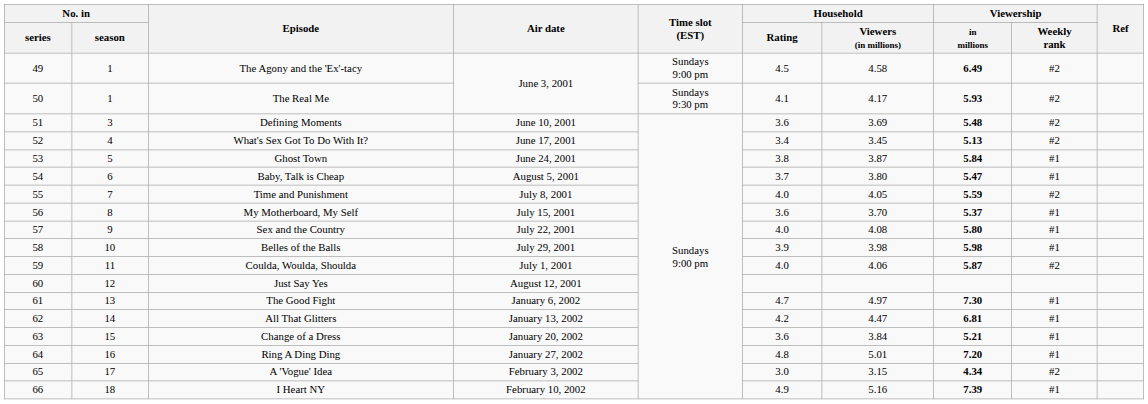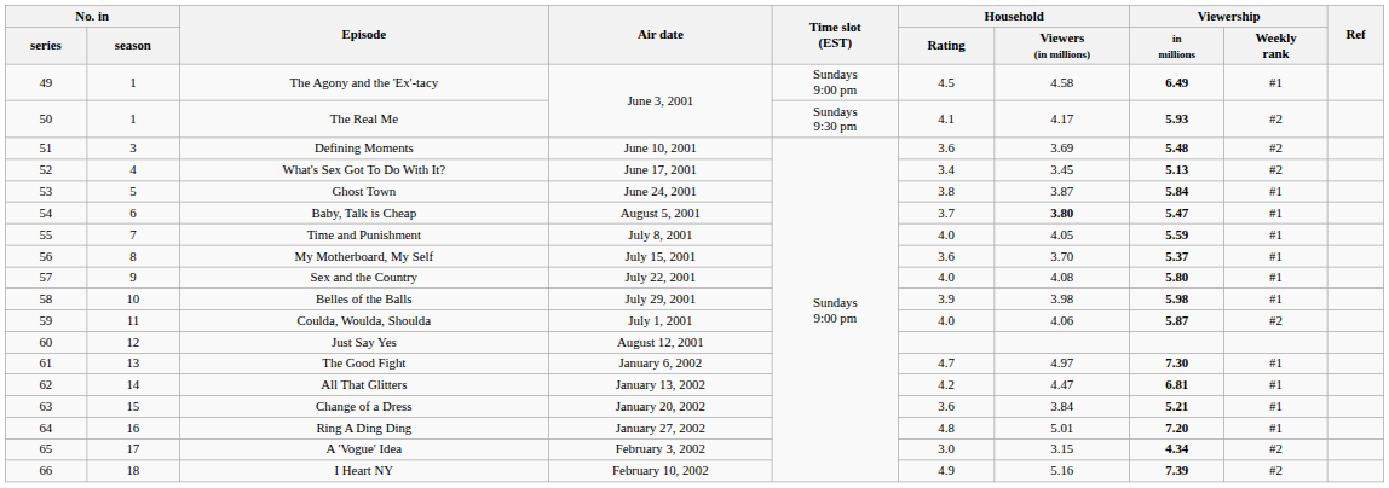 <table class="wikitable" style="font-size:90%; text-align:center; width: 96%; margin-left: auto; margin-right: auto;">
 <tr>
 <th colspan="2">No. in</th>
 <th rowspan="2">Episode</th>
 <th rowspan="2">Air date</th>
 <th rowspan="2">Time slot<br>(EST)</th>
 <th colspan="2">Household</th>
 <th colspan="2">Viewership</th>
 <th rowspan="2">Ref</th>
 </tr>
 <tr>
 <th>series</th>
 <th>season</th>
 <th>Rating</th>
 <th>Viewers<br><small>(in millions)</small></th>
 <th><small>in<br>millions</small></th>
 <th>Weekly<br>rank</th>
 </tr>
 <tr>
 <td style="text-align:center">49</td>
 <td style="text-align:center">1</td>
 <td>The Agony and the 'Ex'-tacy</td>
 <td rowspan=2>June 3, 2001</td>
 <td>Sundays<br> 9:00 pm</td>
 <td>4.5</td>
 <td>4.58</td>
 <td><strong>6.49</strong></td>
-<td>#2</td>
+<td>#1</td>
 <td></td>
 </tr>
 <tr>
 <td style="text-align:center">50</td>
 <td style="text-align:center">1</td>
 <td>The Real Me</td>
 <td>Sundays<br> 9:30 pm</td>
 <td>4.1</td>
 <td>4.17</td>
 <td><strong>5.93</strong></td>
 <td>#2</td>
 <td></td>
 </tr>
 <tr>
 <td style="text-align:center">51</td>
 <td style="text-align:center">3</td>
 <td>Defining Moments</td>
 <td>June 10, 2001</td>
 <td rowspan=16>Sundays<br> 9:00 pm</td>
 <td>3.6</td>
 <td>3.69</td>
 <td><strong>5.48</strong></td>
 <td>#2</td>
 <td></td>
 </tr>
 <tr>
 <td>52</td>
 <td>4</td>
 <td>What's Sex Got To Do With It?</td>
 <td>June 17, 2001</td>
 <td>3.4</td>
 <td>3.45</td>
 <td><strong>5.13</strong></td>
 <td>#2</td>
 <td></td>
 </tr>
 <tr>
 <td>53</td>
 <td>5</td>
 <td>Ghost Town</td>
 <td>June 24, 2001</td>
 <td>3.8</td>
 <td>3.87</td>
 <td><strong>5.84</strong></td>
 <td>#1</td>
 <td></td>
 </tr>
 <tr>
 <td>54</td>
 <td>6</td>
 <td>Baby, Talk is Cheap</td>
 <td>August 5, 2001</td>
 <td>3.7</td>
-<td>3.80</td>
+<td><strong>3.80</strong></td>
 <td><strong>5.47</strong></td>
 <td>#1</td>
 <td></td>
 </tr>
 <tr>
 <td>55</td>
 <td>7</td>
 <td>Time and Punishment</td>
 <td>July 8, 2001</td>
 <td>4.0</td>
 <td>4.05</td>
 <td><strong>5.59</strong></td>
-<td>#2</td>
+<td>#1</td>
 <td></td>
 </tr>
 <tr>
 <td>56</td>
 <td>8</td>
 <td>My Motherboard, My Self</td>
 <td>July 15, 2001</td>
 <td>3.6</td>
 <td>3.70</td>
 <td><strong>5.37</strong></td>
 <td>#1</td>
 <td></td>
 </tr>
 <tr>
 <td>57</td>
 <td>9</td>
 <td>Sex and the Country</td>
 <td>July 22, 2001</td>
 <td>4.0</td>
 <td>4.08</td>
 <td><strong>5.80</strong></td>
 <td>#1</td>
 <td></td>
 </tr>
 <tr>
 <td>58</td>
 <td>10</td>
 <td>Belles of the Balls</td>
 <td>July 29, 2001</td>
 <td>3.9</td>
 <td>3.98</td>
 <td><strong>5.98</strong></td>
 <td>#1</td>
 <td></td>
 </tr>
 <tr>
 <td>59</td>
 <td>11</td>
 <td>Coulda, Woulda, Shoulda</td>
 <td>July 1, 2001</td>
 <td>4.0</td>
 <td>4.06</td>
 <td><strong>5.87</strong></td>
 <td>#2</td>
 <td></td>
 </tr>
 <tr>
 <td>60</td>
 <td>12</td>
 <td>Just Say Yes</td>
 <td>August 12, 2001</td>
 <td></td>
 <td></td>
 <td></td>
 <td></td>
 <td></td>
 </tr>
 <tr>
 <td>61</td>
 <td>13</td>
 <td>The Good Fight</td>
 <td>January 6, 2002</td>
 <td>4.7</td>
 <td>4.97</td>
 <td><strong>7.30</strong></td>
 <td>#1</td>
 <td></td>
 </tr>
 <tr>
 <td>62</td>
 <td>14</td>
 <td>All That Glitters</td>
 <td>January 13, 2002</td>
 <td>4.2</td>
 <td>4.47</td>
 <td><strong>6.81</strong></td>
 <td>#1</td>
 <td></td>
 </tr>
 <tr>
 <td>63</td>
 <td>15</td>
 <td>Change of a Dress</td>
 <td>January 20, 2002</td>
 <td>3.6</td>
 <td>3.84</td>
 <td><strong>5.21</strong></td>
 <td>#1</td>
 <td></td>
 </tr>
 <tr>
 <td>64</td>
 <td>16</td>
 <td>Ring A Ding Ding</td>
 <td>January 27, 2002</td>
 <td>4.8</td>
 <td>5.01</td>
 <td><strong>7.20</strong></td>
 <td>#1</td>
 <td></td>
 </tr>
 <tr>
 <td>65</td>
 <td>17</td>
 <td>A 'Vogue' Idea</td>
 <td>February 3, 2002</td>
 <td>3.0</td>
 <td>3.15</td>
 <td><strong>4.34</strong></td>
 <td>#2</td>
 <td></td>
 </tr>
 <tr>
 <td>66</td>
 <td>18</td>
 <td>I Heart NY</td>
 <td>February 10, 2002</td>
 <td>4.9</td>
 <td>5.16</td>
 <td><strong>7.39</strong></td>
-<td>#1</td>
+<td>#2</td>
 <td></td>
 </tr>
 </table>
